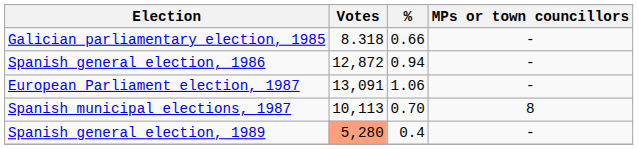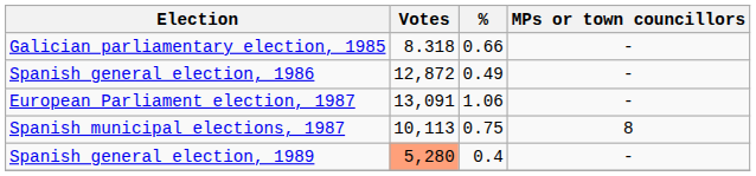 <table class="wikitable" align="center">
 <tr>
 <th><strong>Election</strong></th>
 <th><strong>Votes</strong></th>
 <th><strong>%</strong></th>
 <th><strong>MPs or town councillors</strong></th>
 </tr>
 <tr>
 <td align="left"><a href='#'>Galician parliamentary election, 1985</a></td>
 <td align="right">8.318</td>
 <td align="right">0.66</td>
 <td align="center">-</td>
 </tr>
 <tr>
 <td align="left"><a href='#'>Spanish general election, 1986</a></td>
 <td align="right">12,872</td>
-<td align="right">0.94</td>
+<td align="right">0.49</td>
 <td align="center">-</td>
 </tr>
 <tr>
 <td align="left"><a href='#'>European Parliament election, 1987</a></td>
 <td align="right">13,091</td>
 <td align="right">1.06</td>
 <td align="center">-</td>
 </tr>
 <tr>
 <td align="left"><a href='#'>Spanish municipal elections, 1987</a></td>
 <td align="right">10,113</td>
-<td align="right">0.70</td>
+<td align="right">0.75</td>
 <td align="center">8</td>
 </tr>
 <tr>
 <td align="left"><a href='#'>Spanish general election, 1989</a></td>
 <td align="right" style="background: lightsalmon;">5,280</td>
 <td align="right">0.4</td>
 <td align="center">-</td>
 </tr>
 <tr>
 </tr>
 </table>
